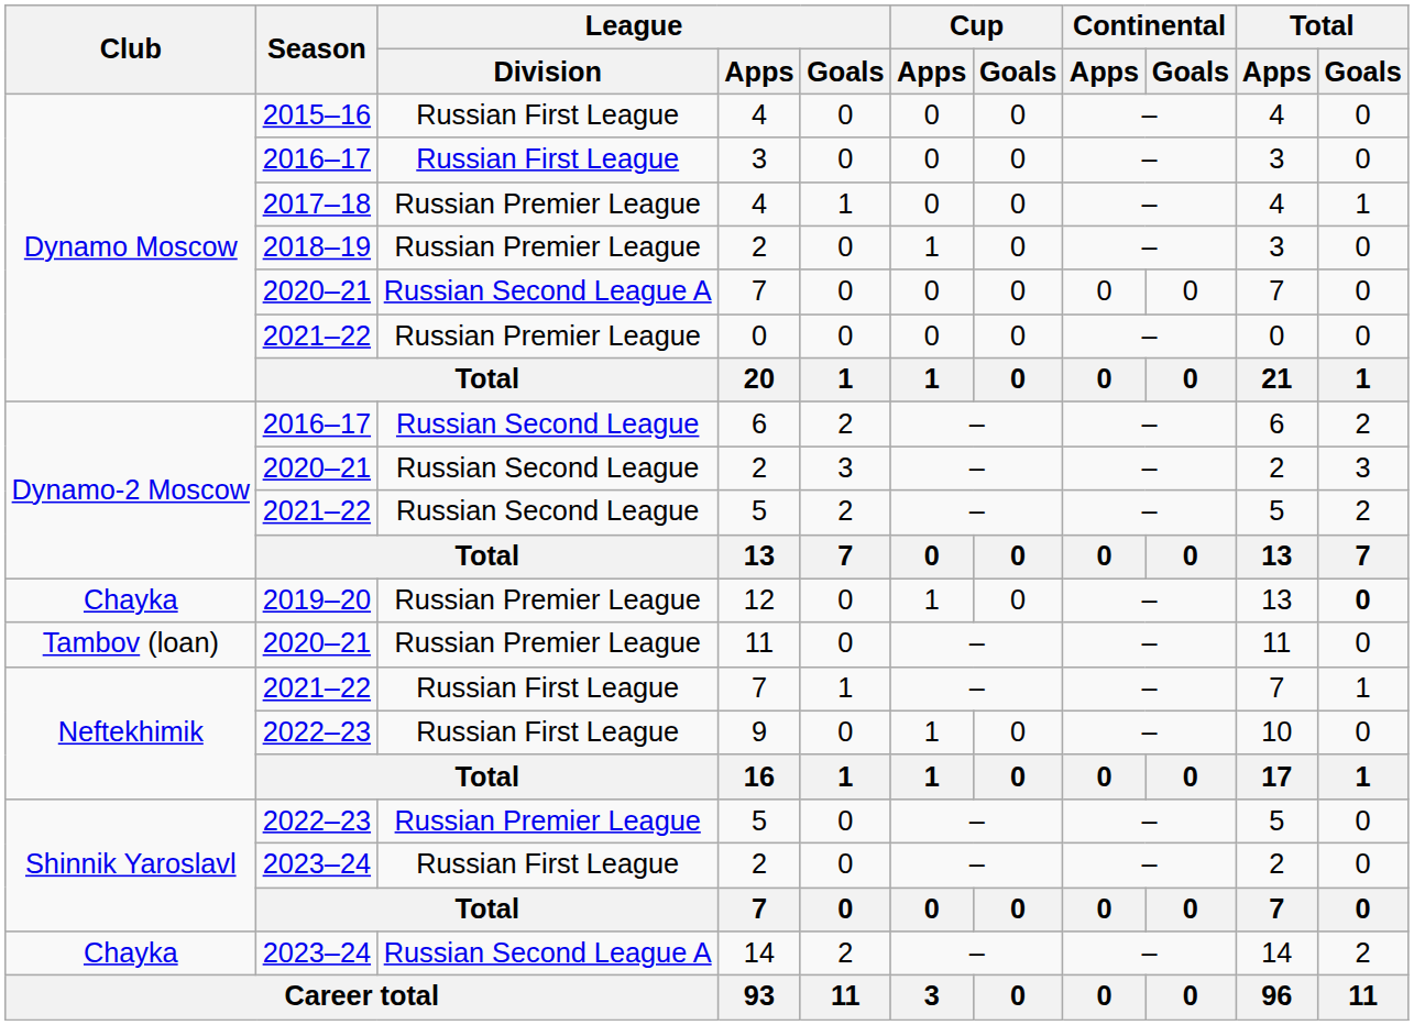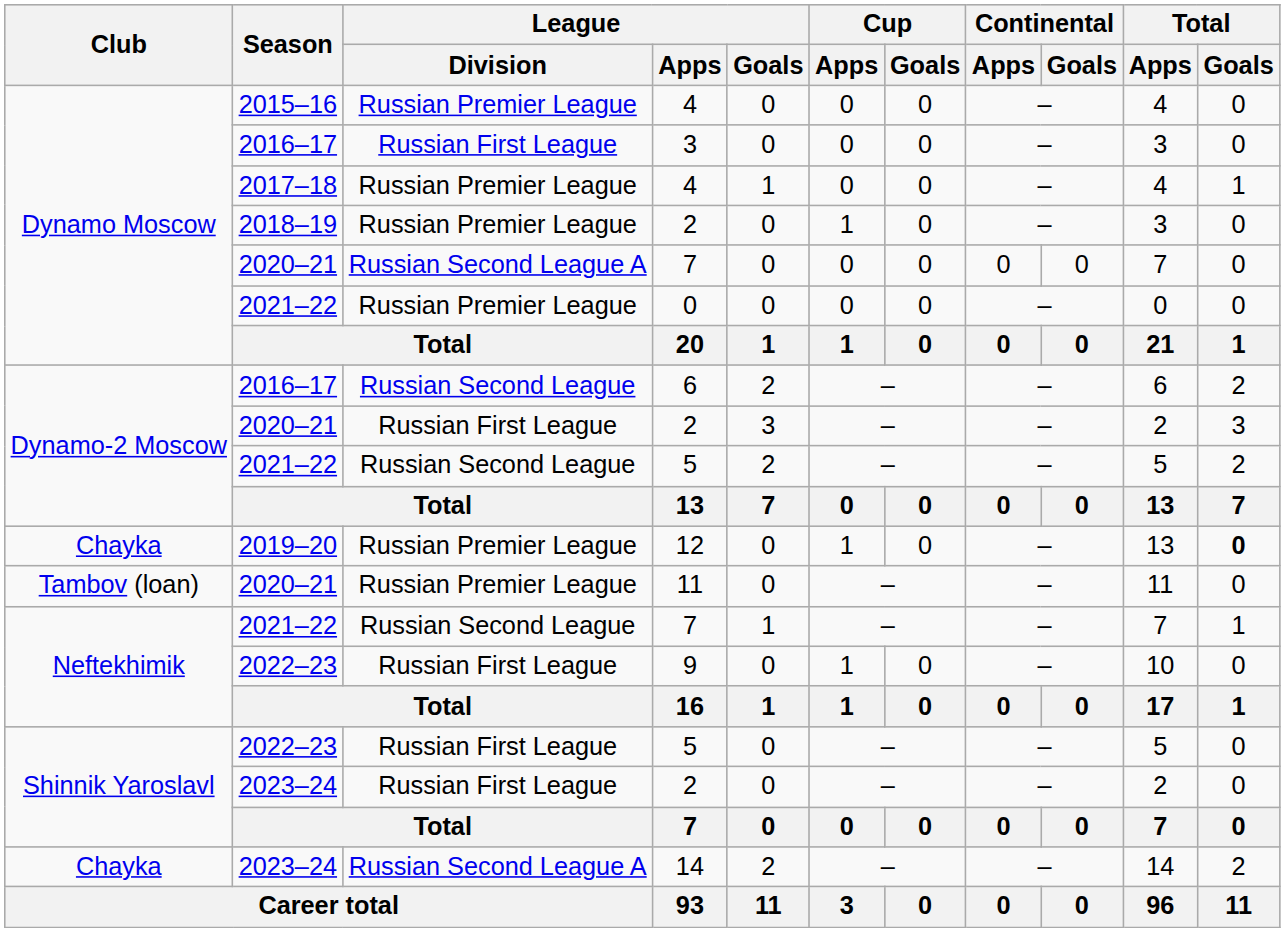 <table class="wikitable" style="text-align: center;">
 <tr>
 <th rowspan=2>Club</th>
 <th rowspan=2>Season</th>
 <th colspan=3>League</th>
 <th colspan=2>Cup</th>
 <th colspan=2>Continental</th>
 <th colspan=2>Total</th>
 </tr>
 <tr>
 <th>Division</th>
 <th>Apps</th>
 <th>Goals</th>
 <th>Apps</th>
 <th>Goals</th>
 <th>Apps</th>
 <th>Goals</th>
 <th>Apps</th>
 <th>Goals</th>
 </tr>
 <tr>
 <td rowspan="7"><a href='#'>Dynamo Moscow</a></td>
 <td><a href='#'>2015–16</a></td>
-<td>Russian First League</td>
+<td><a href='#'>Russian Premier League</a></td>
 <td>4</td>
 <td>0</td>
 <td>0</td>
 <td>0</td>
 <td colspan=2>–</td>
 <td>4</td>
 <td>0</td>
 </tr>
 <tr>
 <td><a href='#'>2016–17</a></td>
 <td><a href='#'>Russian First League</a></td>
 <td>3</td>
 <td>0</td>
 <td>0</td>
 <td>0</td>
 <td colspan=2>–</td>
 <td>3</td>
 <td>0</td>
 </tr>
 <tr>
 <td><a href='#'>2017–18</a></td>
 <td>Russian Premier League</td>
 <td>4</td>
 <td>1</td>
 <td>0</td>
 <td>0</td>
 <td colspan=2>–</td>
 <td>4</td>
 <td>1</td>
 </tr>
 <tr>
 <td><a href='#'>2018–19</a></td>
 <td>Russian Premier League</td>
 <td>2</td>
 <td>0</td>
 <td>1</td>
 <td>0</td>
 <td colspan=2>–</td>
 <td>3</td>
 <td>0</td>
 </tr>
 <tr>
 <td><a href='#'>2020–21</a></td>
 <td><a href='#'>Russian Second League A</a></td>
 <td>7</td>
 <td>0</td>
 <td>0</td>
 <td>0</td>
 <td>0</td>
 <td>0</td>
 <td>7</td>
 <td>0</td>
 </tr>
 <tr>
 <td><a href='#'>2021–22</a></td>
 <td>Russian Premier League</td>
 <td>0</td>
 <td>0</td>
 <td>0</td>
 <td>0</td>
 <td colspan=2>–</td>
 <td>0</td>
 <td>0</td>
 </tr>
 <tr>
 <th colspan=2>Total</th>
 <th>20</th>
 <th>1</th>
 <th>1</th>
 <th>0</th>
 <th>0</th>
 <th>0</th>
 <th>21</th>
 <th>1</th>
 </tr>
 <tr>
 <td rowspan="4"><a href='#'>Dynamo-2 Moscow</a></td>
 <td><a href='#'>2016–17</a></td>
 <td><a href='#'>Russian Second League</a></td>
 <td>6</td>
 <td>2</td>
 <td colspan=2>–</td>
 <td colspan=2>–</td>
 <td>6</td>
 <td>2</td>
 </tr>
 <tr>
 <td><a href='#'>2020–21</a></td>
-<td>Russian Second League</td>
+<td>Russian First League</td>
 <td>2</td>
 <td>3</td>
 <td colspan=2>–</td>
 <td colspan=2>–</td>
 <td>2</td>
 <td>3</td>
 </tr>
 <tr>
 <td><a href='#'>2021–22</a></td>
 <td>Russian Second League</td>
 <td>5</td>
 <td>2</td>
 <td colspan=2>–</td>
 <td colspan=2>–</td>
 <td>5</td>
 <td>2</td>
 </tr>
 <tr>
 <th colspan=2>Total</th>
 <th>13</th>
 <th>7</th>
 <th>0</th>
 <th>0</th>
 <th>0</th>
 <th>0</th>
 <th>13</th>
 <th>7</th>
 </tr>
 <tr>
 <td><a href='#'>Chayka</a></td>
 <td><a href='#'>2019–20</a></td>
 <td>Russian Premier League</td>
 <td>12</td>
 <td>0</td>
 <td>1</td>
 <td>0</td>
 <td colspan=2>–</td>
 <td>13</td>
 <td><strong>0</strong></td>
 </tr>
 <tr>
 <td><a href='#'>Tambov</a> (loan)</td>
 <td><a href='#'>2020–21</a></td>
 <td>Russian Premier League</td>
 <td>11</td>
 <td>0</td>
 <td colspan=2>–</td>
 <td colspan=2>–</td>
 <td>11</td>
 <td>0</td>
 </tr>
 <tr>
 <td rowspan="3"><a href='#'>Neftekhimik</a></td>
 <td><a href='#'>2021–22</a></td>
-<td>Russian First League</td>
+<td>Russian Second League</td>
 <td>7</td>
 <td>1</td>
 <td colspan=2>–</td>
 <td colspan=2>–</td>
 <td>7</td>
 <td>1</td>
 </tr>
 <tr>
 <td><a href='#'>2022–23</a></td>
 <td>Russian First League</td>
 <td>9</td>
 <td>0</td>
 <td>1</td>
 <td>0</td>
 <td colspan=2>–</td>
 <td>10</td>
 <td>0</td>
 </tr>
 <tr>
 <th colspan=2>Total</th>
 <th>16</th>
 <th>1</th>
 <th>1</th>
 <th>0</th>
 <th>0</th>
 <th>0</th>
 <th>17</th>
 <th>1</th>
 </tr>
 <tr>
 <td rowspan="3"><a href='#'>Shinnik Yaroslavl</a></td>
 <td><a href='#'>2022–23</a></td>
-<td><a href='#'>Russian Premier League</a></td>
+<td>Russian First League</td>
 <td>5</td>
 <td>0</td>
 <td colspan=2>–</td>
 <td colspan=2>–</td>
 <td>5</td>
 <td>0</td>
 </tr>
 <tr>
 <td><a href='#'>2023–24</a></td>
 <td>Russian First League</td>
 <td>2</td>
 <td>0</td>
 <td colspan=2>–</td>
 <td colspan=2>–</td>
 <td>2</td>
 <td>0</td>
 </tr>
 <tr>
 <th colspan=2>Total</th>
 <th>7</th>
 <th>0</th>
 <th>0</th>
 <th>0</th>
 <th>0</th>
 <th>0</th>
 <th>7</th>
 <th>0</th>
 </tr>
 <tr>
 <td><a href='#'>Chayka</a></td>
 <td><a href='#'>2023–24</a></td>
 <td><a href='#'>Russian Second League A</a></td>
 <td>14</td>
 <td>2</td>
 <td colspan=2>–</td>
 <td colspan=2>–</td>
 <td>14</td>
 <td>2</td>
 </tr>
 <tr>
 <th colspan=3>Career total</th>
 <th>93</th>
 <th>11</th>
 <th>3</th>
 <th>0</th>
 <th>0</th>
 <th>0</th>
 <th>96</th>
 <th>11</th>
 </tr>
 </table>
